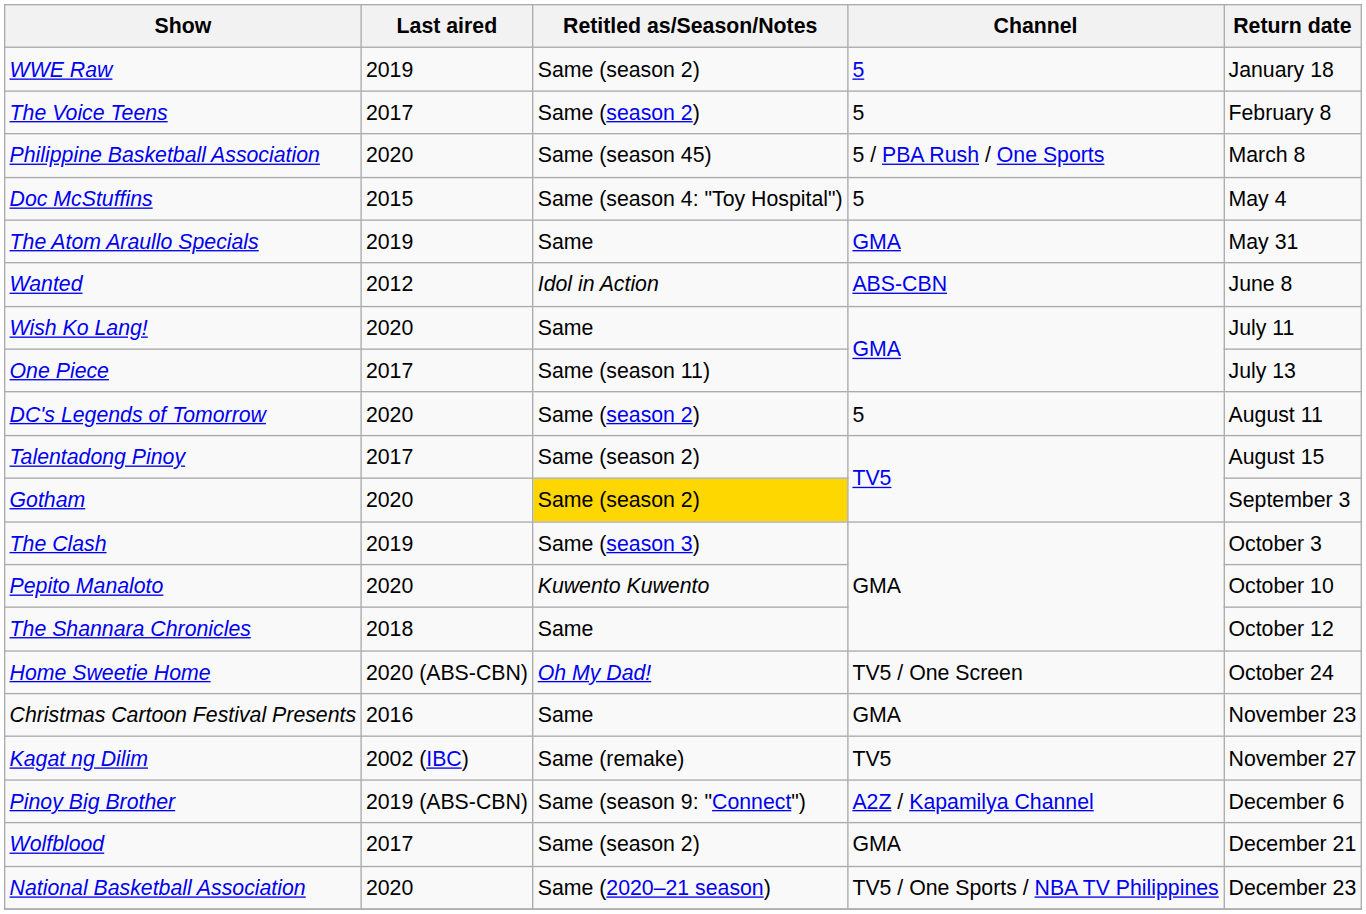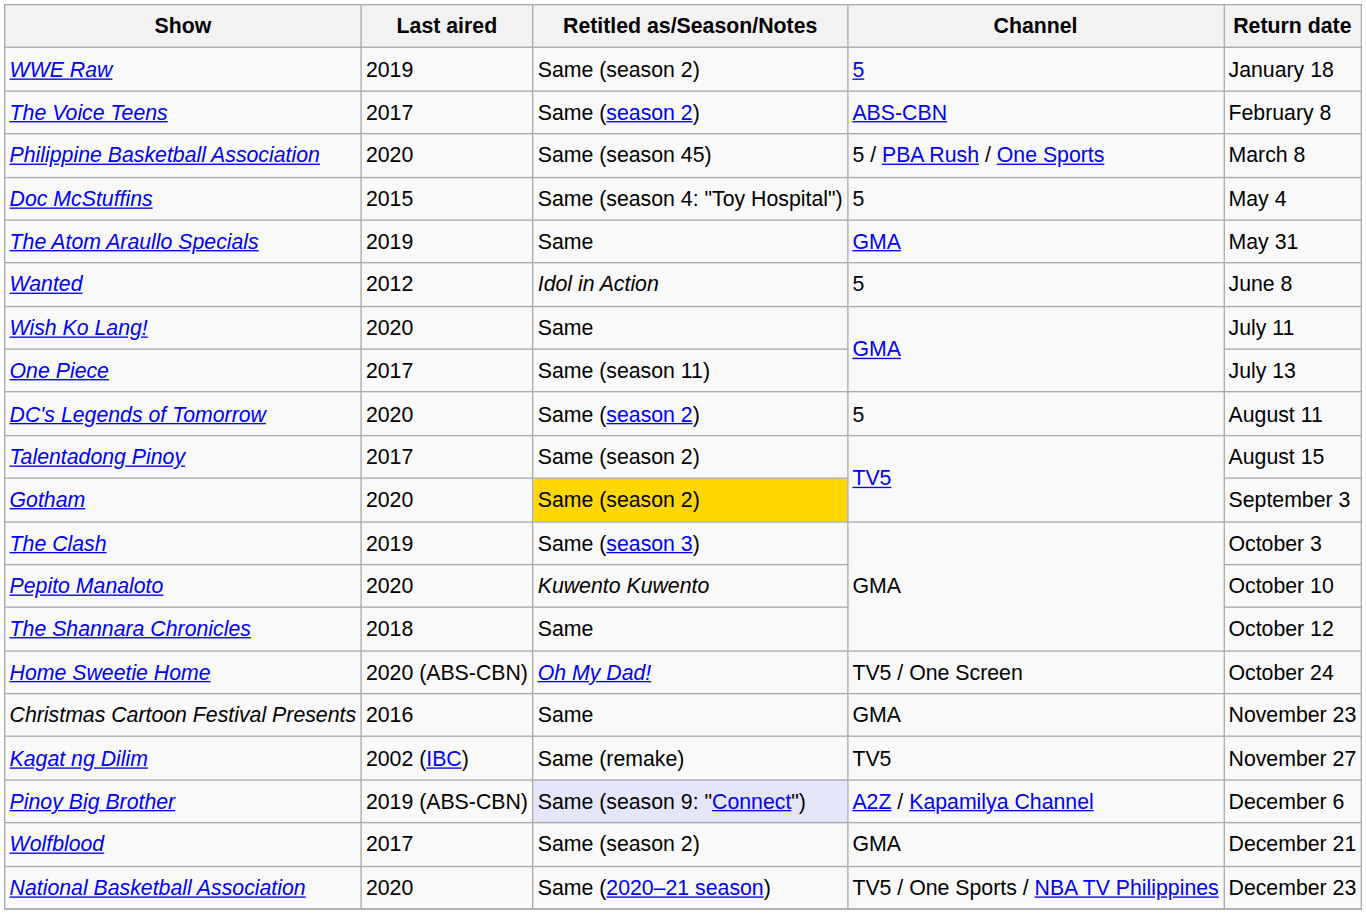 <table class="wikitable" style="text-align:left; line-height:25px; width:auto;">
 <tr>
 <th>Show</th>
 <th>Last aired</th>
 <th>Retitled as/Season/Notes</th>
 <th>Channel</th>
 <th>Return date</th>
 </tr>
 <tr>
 <td><em><a href='#'>WWE Raw</a></em></td>
 <td>2019</td>
 <td>Same (season 2)</td>
 <td><a href='#'>5</a></td>
 <td>January 18</td>
 </tr>
 <tr>
 <td><em><a href='#'>The Voice Teens</a></em></td>
 <td>2017</td>
 <td>Same (<a href='#'>season 2</a>)</td>
-<td>5</td>
+<td><a href='#'>ABS-CBN</a></td>
 <td>February 8</td>
 </tr>
 <tr>
 <td><em><a href='#'>Philippine Basketball Association</a></em></td>
 <td>2020</td>
 <td>Same (season 45)</td>
 <td>5 / <a href='#'>PBA Rush</a> / <a href='#'>One Sports</a></td>
 <td>March 8</td>
 </tr>
 <tr>
 <td><em><a href='#'>Doc McStuffins</a></em></td>
 <td>2015</td>
 <td>Same (season 4: "Toy Hospital")</td>
 <td>5</td>
 <td>May 4</td>
 </tr>
 <tr>
 <td><em><a href='#'>The Atom Araullo Specials</a></em></td>
 <td>2019</td>
 <td>Same</td>
 <td><a href='#'>GMA</a></td>
 <td>May 31</td>
 </tr>
 <tr>
 <td><em><a href='#'>Wanted</a></em></td>
 <td>2012</td>
 <td><em>Idol in Action</em></td>
-<td><a href='#'>ABS-CBN</a></td>
+<td>5</td>
 <td>June 8</td>
 </tr>
 <tr>
 <td><em><a href='#'>Wish Ko Lang!</a></em></td>
 <td>2020</td>
 <td>Same</td>
 <td rowspan="2"><a href='#'>GMA</a></td>
 <td>July 11</td>
 </tr>
 <tr>
 <td><em><a href='#'>One Piece</a></em></td>
 <td>2017</td>
 <td>Same (season 11)</td>
 <td>July 13</td>
 </tr>
 <tr>
 <td><em><a href='#'>DC's Legends of Tomorrow</a></em></td>
 <td>2020</td>
 <td>Same (<a href='#'>season 2</a>)</td>
 <td>5</td>
 <td>August 11</td>
 </tr>
 <tr>
 <td><em><a href='#'>Talentadong Pinoy</a></em></td>
 <td>2017</td>
 <td>Same (season 2)</td>
 <td rowspan="2"><a href='#'>TV5</a></td>
 <td>August 15</td>
 </tr>
 <tr>
 <td><em><a href='#'>Gotham</a></em></td>
 <td>2020</td>
 <td style="background: gold;">Same (season 2)</td>
 <td>September 3</td>
 </tr>
 <tr>
 <td><em><a href='#'>The Clash</a></em></td>
 <td>2019</td>
 <td>Same (<a href='#'>season 3</a>)</td>
 <td rowspan="3">GMA</td>
 <td>October 3</td>
 </tr>
 <tr>
 <td><em><a href='#'>Pepito Manaloto</a></em></td>
 <td>2020</td>
 <td><em>Kuwento Kuwento</em></td>
 <td>October 10</td>
 </tr>
 <tr>
 <td><em><a href='#'>The Shannara Chronicles</a></em></td>
 <td>2018</td>
 <td>Same</td>
 <td>October 12</td>
 </tr>
 <tr>
 <td><em><a href='#'>Home Sweetie Home</a></em></td>
 <td>2020 (ABS-CBN)</td>
 <td><em><a href='#'>Oh My Dad!</a></em></td>
 <td>TV5 / One Screen</td>
 <td>October 24</td>
 </tr>
 <tr>
 <td><em>Christmas Cartoon Festival Presents</em></td>
 <td>2016</td>
 <td>Same</td>
 <td>GMA</td>
 <td>November 23</td>
 </tr>
 <tr>
 <td><em><a href='#'>Kagat ng Dilim</a></em></td>
 <td>2002 (<a href='#'>IBC</a>)</td>
 <td>Same (remake)</td>
 <td>TV5</td>
 <td>November 27</td>
 </tr>
 <tr>
 <td><em><a href='#'>Pinoy Big Brother</a></em></td>
 <td>2019 (ABS-CBN)</td>
-<td>Same (season 9: "<a href='#'>Connect</a>")</td>
+<td style="background: lavender;">Same (season 9: "<a href='#'>Connect</a>")</td>
 <td><a href='#'>A2Z</a> / <a href='#'>Kapamilya Channel</a></td>
 <td>December 6</td>
 </tr>
 <tr>
 <td><em><a href='#'>Wolfblood</a></em></td>
 <td>2017</td>
 <td>Same (season 2)</td>
 <td>GMA</td>
 <td>December 21</td>
 </tr>
 <tr>
 <td><em><a href='#'>National Basketball Association</a></em></td>
 <td>2020</td>
 <td>Same (<a href='#'>2020–21 season</a>)</td>
 <td>TV5 / One Sports / <a href='#'>NBA TV Philippines</a></td>
 <td>December 23</td>
 </tr>
 <tr>
 </tr>
 </table>
